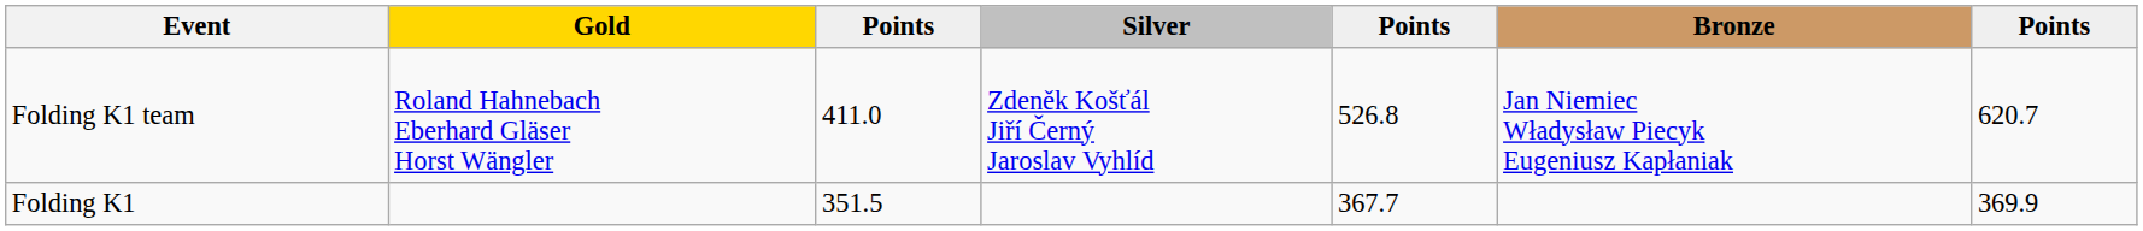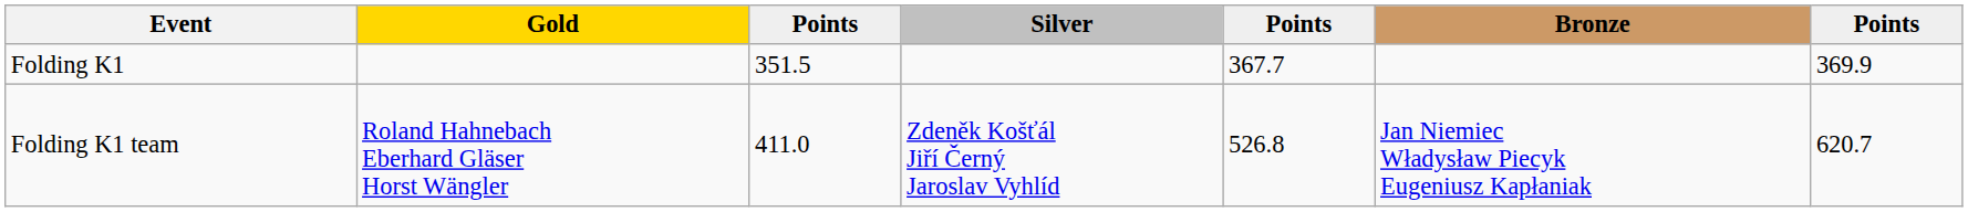 <table class="wikitable" width=100%>
 <tr>
 <th>Event</th>
 <td align=center bgcolor="gold"><strong>Gold</strong></td>
 <td align=center bgcolor="EFEFEF"><strong>Points</strong></td>
 <td align=center bgcolor="silver"><strong>Silver</strong></td>
 <td align=center bgcolor="EFEFEF"><strong>Points</strong></td>
 <td align=center bgcolor="CC9966"><strong>Bronze</strong></td>
 <td align=center bgcolor="EFEFEF"><strong>Points</strong></td>
 </tr>
 <tr>
+<td>Folding K1</td>
+<td></td>
+<td>351.5</td>
+<td></td>
+<td>367.7</td>
+<td></td>
+<td>369.9</td>
+</tr>
+<tr>
 <td>Folding K1 team</td>
 <td><br><a href='#'>Roland Hahnebach</a><br><a href='#'>Eberhard Gläser</a><br><a href='#'>Horst Wängler</a></td>
 <td>411.0</td>
 <td><br><a href='#'>Zdeněk Košťál</a><br><a href='#'>Jiří Černý</a><br><a href='#'>Jaroslav Vyhlíd</a></td>
 <td>526.8</td>
 <td><br><a href='#'>Jan Niemiec</a><br><a href='#'>Władysław Piecyk</a><br><a href='#'>Eugeniusz Kapłaniak</a></td>
 <td>620.7</td>
 </tr>
-<tr>
-<td>Folding K1</td>
-<td></td>
-<td>351.5</td>
-<td></td>
-<td>367.7</td>
-<td></td>
-<td>369.9</td>
-</tr>
 </table>
